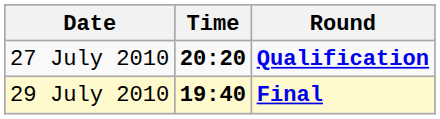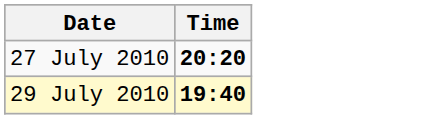 <table class="wikitable">
 <tr>
 <th>Date</th>
 <th>Time</th>
-<th>Round</th>
 </tr>
 <tr>
 <td>27 July 2010</td>
 <td><strong>20:20</strong></td>
-<td><strong><a href='#'>Qualification</a></strong></td>
 </tr>
 <tr style=background:lemonchiffon>
 <td>29 July 2010</td>
 <td><strong>19:40</strong></td>
-<td><strong><a href='#'>Final</a></strong></td>
 </tr>
 </table>
